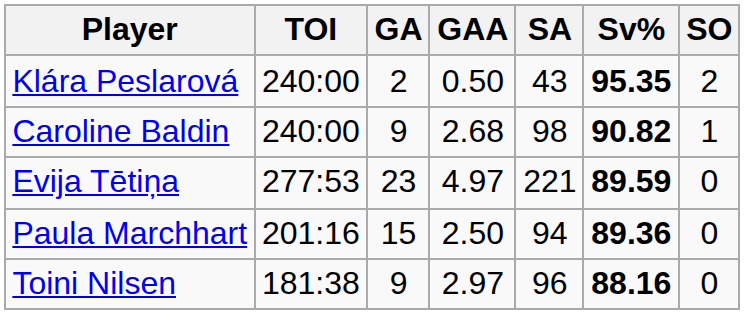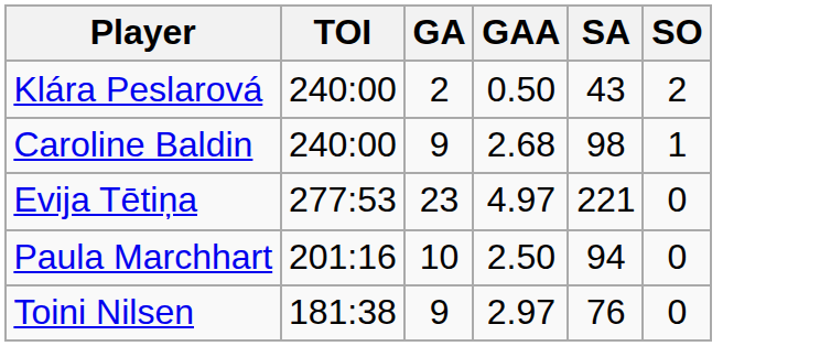 <table class="wikitable sortable" style="text-align:center;">
 <tr>
 <th>Player</th>
 <th>TOI</th>
 <th>GA</th>
 <th>GAA</th>
 <th>SA</th>
-<th>Sv%</th>
 <th>SO</th>
 </tr>
 <tr>
 <td style="text-align:left;"> <a href='#'>Klára Peslarová</a></td>
 <td>240:00</td>
 <td>2</td>
 <td>0.50</td>
 <td>43</td>
-<td><strong>95.35</strong></td>
 <td>2</td>
 </tr>
 <tr>
 <td style="text-align:left;"> <a href='#'>Caroline Baldin</a></td>
 <td>240:00</td>
 <td>9</td>
 <td>2.68</td>
 <td>98</td>
-<td><strong>90.82</strong></td>
 <td>1</td>
 </tr>
 <tr>
 <td style="text-align:left;"> <a href='#'>Evija Tētiņa</a></td>
 <td>277:53</td>
 <td>23</td>
 <td>4.97</td>
 <td>221</td>
-<td><strong>89.59</strong></td>
 <td>0</td>
 </tr>
 <tr>
 <td style="text-align:left;"> <a href='#'>Paula Marchhart</a></td>
 <td>201:16</td>
-<td>15</td>
+<td>10</td>
 <td>2.50</td>
 <td>94</td>
-<td><strong>89.36</strong></td>
 <td>0</td>
 </tr>
 <tr>
 <td style="text-align:left;"> <a href='#'>Toini Nilsen</a></td>
 <td>181:38</td>
 <td>9</td>
 <td>2.97</td>
-<td>96</td>
-<td><strong>88.16</strong></td>
+<td>76</td>
 <td>0</td>
 </tr>
 </table>
